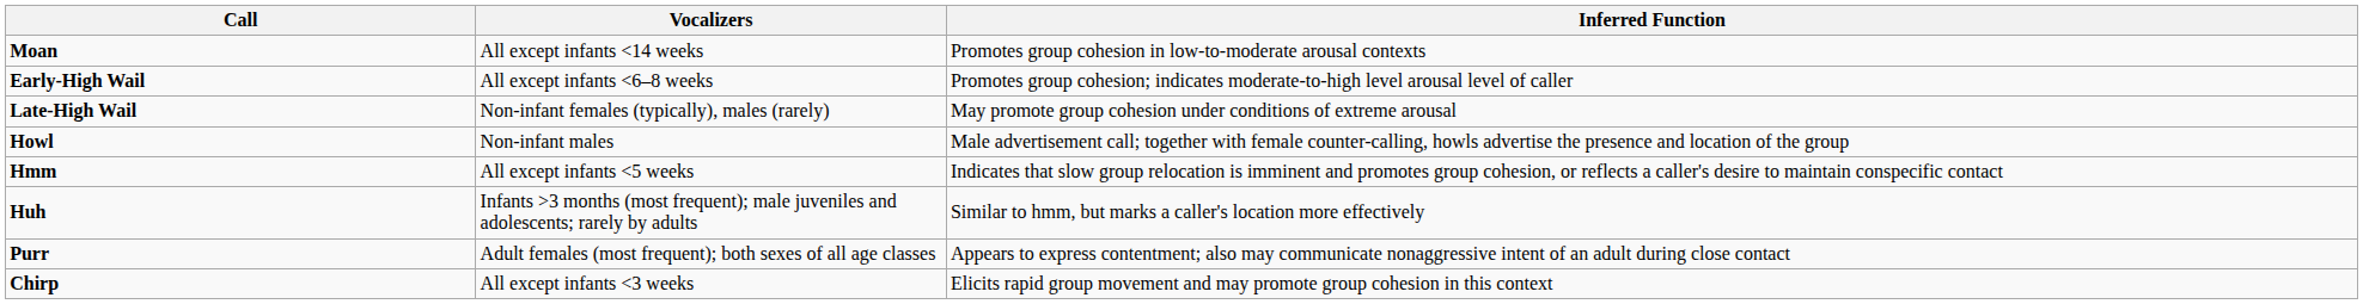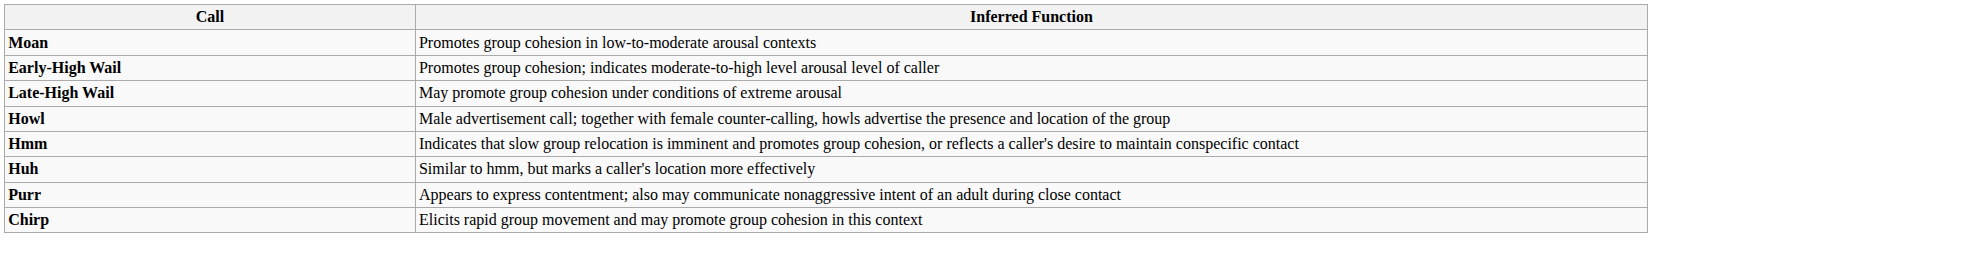 <table class="wikitable">
 <tr>
 <th width="18%">Call</th>
-<th width="18%">Vocalizers</th>
 <th width="54%">Inferred Function</th>
 </tr>
 <tr>
 <td><strong>Moan</strong><br></td>
-<td>All except infants <14 weeks</td>
 <td>Promotes group cohesion in low-to-moderate arousal contexts</td>
 </tr>
 <tr>
 <td><strong>Early-High Wail</strong><br></td>
-<td>All except infants <6–8 weeks</td>
 <td>Promotes group cohesion; indicates moderate-to-high level arousal level of caller</td>
 </tr>
 <tr>
 <td><strong>Late-High Wail</strong><br></td>
-<td>Non-infant females (typically), males (rarely)</td>
 <td>May promote group cohesion under conditions of extreme arousal</td>
 </tr>
 <tr>
 <td><strong>Howl</strong><br></td>
-<td>Non-infant males</td>
 <td>Male advertisement call; together with female counter-calling, howls advertise the presence and location of the group</td>
 </tr>
 <tr>
 <td><strong>Hmm</strong><br></td>
-<td>All except infants <5 weeks</td>
 <td>Indicates that slow group relocation is imminent and promotes group cohesion, or reflects a caller's desire to maintain conspecific contact</td>
 </tr>
 <tr>
 <td><strong>Huh</strong><br></td>
-<td>Infants >3 months (most frequent); male juveniles and adolescents; rarely by adults</td>
 <td>Similar to hmm, but marks a caller's location more effectively</td>
 </tr>
 <tr>
 <td><strong>Purr</strong><br></td>
-<td>Adult females (most frequent); both sexes of all age classes</td>
 <td>Appears to express contentment; also may communicate nonaggressive intent of an adult during close contact</td>
 </tr>
 <tr>
 <td><strong>Chirp</strong><br></td>
-<td>All except infants <3 weeks</td>
 <td>Elicits rapid group movement and may promote group cohesion in this context</td>
 </tr>
 </table>
